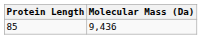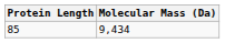 <table class="wikitable">
 <tr>
 <th>Protein Length</th>
 <th>Molecular Mass (Da)</th>
 </tr>
 <tr>
 <td>85</td>
-<td>9,436</td>
+<td>9,434</td>
 </tr>
 </table>
